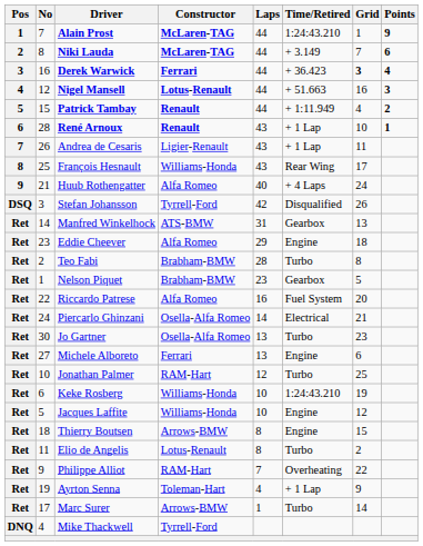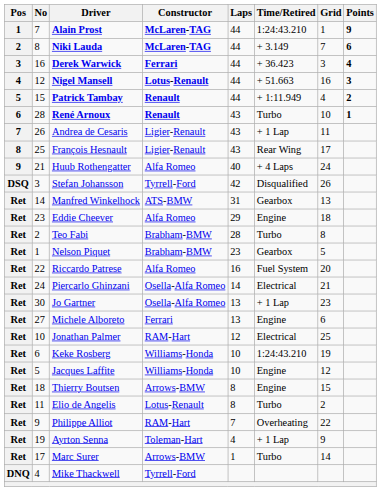 <table class="wikitable" style="font-size: 95%;">
 <tr>
 <th>Pos</th>
 <th>No</th>
 <th>Driver</th>
 <th>Constructor</th>
 <th>Laps</th>
 <th>Time/Retired</th>
 <th>Grid</th>
 <th>Points</th>
 </tr>
 <tr>
 <th>1</th>
 <td>7</td>
 <td> <strong><a href='#'>Alain Prost</a></strong></td>
 <td><strong><a href='#'>McLaren</a>-<a href='#'>TAG</a></strong></td>
 <td>44</td>
 <td>1:24:43.210</td>
 <td>1</td>
 <td><strong>9</strong></td>
 </tr>
 <tr>
 <th>2</th>
 <td>8</td>
 <td> <strong><a href='#'>Niki Lauda</a></strong></td>
 <td><strong><a href='#'>McLaren</a>-<a href='#'>TAG</a></strong></td>
 <td>44</td>
 <td>+ 3.149</td>
 <td>7</td>
 <td><strong>6</strong></td>
 </tr>
 <tr>
 <th>3</th>
 <td>16</td>
 <td> <strong><a href='#'>Derek Warwick</a></strong></td>
 <td><strong><a href='#'>Ferrari</a></strong></td>
 <td>44</td>
 <td>+ 36.423</td>
-<td><strong>3</strong></td>
+<td>3</td>
 <td><strong>4</strong></td>
 </tr>
 <tr>
 <th>4</th>
 <td>12</td>
 <td> <strong><a href='#'>Nigel Mansell</a></strong></td>
 <td><strong><a href='#'>Lotus</a>-<a href='#'>Renault</a></strong></td>
 <td>44</td>
 <td>+ 51.663</td>
 <td>16</td>
 <td><strong>3</strong></td>
 </tr>
 <tr>
 <th>5</th>
 <td>15</td>
 <td> <strong><a href='#'>Patrick Tambay</a></strong></td>
 <td><strong><a href='#'>Renault</a></strong></td>
 <td>44</td>
 <td>+ 1:11.949</td>
 <td>4</td>
 <td><strong>2</strong></td>
 </tr>
 <tr>
 <th>6</th>
 <td>28</td>
 <td> <strong><a href='#'>René Arnoux</a></strong></td>
 <td><strong><a href='#'>Renault</a></strong></td>
 <td>43</td>
-<td>+ 1 Lap</td>
+<td>Turbo</td>
 <td>10</td>
 <td><strong>1</strong></td>
 </tr>
 <tr>
 <th>7</th>
 <td>26</td>
 <td> <a href='#'>Andrea de Cesaris</a></td>
 <td><a href='#'>Ligier</a>-<a href='#'>Renault</a></td>
 <td>43</td>
 <td>+ 1 Lap</td>
 <td>11</td>
 <td> </td>
 </tr>
 <tr>
 <th>8</th>
 <td>25</td>
 <td> <a href='#'>François Hesnault</a></td>
-<td><a href='#'>Williams</a>-<a href='#'>Honda</a></td>
+<td><a href='#'>Ligier</a>-<a href='#'>Renault</a></td>
 <td>43</td>
 <td>Rear Wing</td>
 <td>17</td>
 <td> </td>
 </tr>
 <tr>
 <th>9</th>
 <td>21</td>
 <td> <a href='#'>Huub Rothengatter</a></td>
 <td><a href='#'>Alfa Romeo</a></td>
 <td>40</td>
 <td>+ 4 Laps</td>
 <td>24</td>
 <td> </td>
 </tr>
 <tr>
 <th>DSQ</th>
 <td>3</td>
 <td> <a href='#'>Stefan Johansson</a></td>
 <td><a href='#'>Tyrrell</a>-<a href='#'>Ford</a></td>
 <td>42</td>
 <td>Disqualified</td>
 <td>26</td>
 <td> </td>
 </tr>
 <tr>
 <th>Ret</th>
 <td>14</td>
 <td> <a href='#'>Manfred Winkelhock</a></td>
 <td><a href='#'>ATS</a>-<a href='#'>BMW</a></td>
 <td>31</td>
 <td>Gearbox</td>
 <td>13</td>
 <td> </td>
 </tr>
 <tr>
 <th>Ret</th>
 <td>23</td>
 <td> <a href='#'>Eddie Cheever</a></td>
 <td><a href='#'>Alfa Romeo</a></td>
 <td>29</td>
 <td>Engine</td>
 <td>18</td>
 <td> </td>
 </tr>
 <tr>
 <th>Ret</th>
 <td>2</td>
 <td> <a href='#'>Teo Fabi</a></td>
 <td><a href='#'>Brabham</a>-<a href='#'>BMW</a></td>
 <td>28</td>
 <td>Turbo</td>
 <td>8</td>
 <td> </td>
 </tr>
 <tr>
 <th>Ret</th>
 <td>1</td>
 <td> <a href='#'>Nelson Piquet</a></td>
 <td><a href='#'>Brabham</a>-<a href='#'>BMW</a></td>
 <td>23</td>
 <td>Gearbox</td>
 <td>5</td>
 <td> </td>
 </tr>
 <tr>
 <th>Ret</th>
 <td>22</td>
 <td> <a href='#'>Riccardo Patrese</a></td>
 <td><a href='#'>Alfa Romeo</a></td>
 <td>16</td>
 <td>Fuel System</td>
 <td>20</td>
 <td> </td>
 </tr>
 <tr>
 <th>Ret</th>
 <td>24</td>
 <td> <a href='#'>Piercarlo Ghinzani</a></td>
 <td><a href='#'>Osella</a>-<a href='#'>Alfa Romeo</a></td>
 <td>14</td>
 <td>Electrical</td>
 <td>21</td>
 <td> </td>
 </tr>
 <tr>
 <th>Ret</th>
 <td>30</td>
 <td> <a href='#'>Jo Gartner</a></td>
 <td><a href='#'>Osella</a>-<a href='#'>Alfa Romeo</a></td>
 <td>13</td>
-<td>Turbo</td>
+<td>+ 1 Lap</td>
 <td>23</td>
 <td> </td>
 </tr>
 <tr>
 <th>Ret</th>
 <td>27</td>
 <td> <a href='#'>Michele Alboreto</a></td>
 <td><a href='#'>Ferrari</a></td>
 <td>13</td>
 <td>Engine</td>
 <td>6</td>
 <td> </td>
 </tr>
 <tr>
 <th>Ret</th>
 <td>10</td>
 <td> <a href='#'>Jonathan Palmer</a></td>
 <td><a href='#'>RAM</a>-<a href='#'>Hart</a></td>
 <td>12</td>
-<td>Turbo</td>
+<td>Electrical</td>
 <td>25</td>
 <td> </td>
 </tr>
 <tr>
 <th>Ret</th>
 <td>6</td>
 <td> <a href='#'>Keke Rosberg</a></td>
 <td><a href='#'>Williams</a>-<a href='#'>Honda</a></td>
 <td>10</td>
 <td>1:24:43.210</td>
 <td>19</td>
 <td> </td>
 </tr>
 <tr>
 <th>Ret</th>
 <td>5</td>
 <td> <a href='#'>Jacques Laffite</a></td>
 <td><a href='#'>Williams</a>-<a href='#'>Honda</a></td>
 <td>10</td>
 <td>Engine</td>
 <td>12</td>
 <td> </td>
 </tr>
 <tr>
 <th>Ret</th>
 <td>18</td>
 <td> <a href='#'>Thierry Boutsen</a></td>
 <td><a href='#'>Arrows</a>-<a href='#'>BMW</a></td>
 <td>8</td>
 <td>Engine</td>
 <td>15</td>
 <td> </td>
 </tr>
 <tr>
 <th>Ret</th>
 <td>11</td>
 <td> <a href='#'>Elio de Angelis</a></td>
 <td><a href='#'>Lotus</a>-<a href='#'>Renault</a></td>
 <td>8</td>
 <td>Turbo</td>
 <td>2</td>
 <td> </td>
 </tr>
 <tr>
 <th>Ret</th>
 <td>9</td>
 <td> <a href='#'>Philippe Alliot</a></td>
 <td><a href='#'>RAM</a>-<a href='#'>Hart</a></td>
 <td>7</td>
 <td>Overheating</td>
 <td>22</td>
 <td> </td>
 </tr>
 <tr>
 <th>Ret</th>
 <td>19</td>
 <td> <a href='#'>Ayrton Senna</a></td>
 <td><a href='#'>Toleman</a>-<a href='#'>Hart</a></td>
 <td>4</td>
 <td>+ 1 Lap</td>
 <td>9</td>
 <td> </td>
 </tr>
 <tr>
 <th>Ret</th>
 <td>17</td>
 <td> <a href='#'>Marc Surer</a></td>
 <td><a href='#'>Arrows</a>-<a href='#'>BMW</a></td>
 <td>1</td>
 <td>Turbo</td>
 <td>14</td>
 <td> </td>
 </tr>
 <tr>
 <th>DNQ</th>
 <td>4</td>
 <td> <a href='#'>Mike Thackwell</a></td>
 <td><a href='#'>Tyrrell</a>-<a href='#'>Ford</a></td>
 <td> </td>
 <td> </td>
 <td> </td>
 <td> </td>
 </tr>
 <tr>
 <th colspan="8"></th>
 </tr>
 </table>
